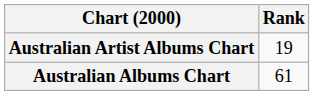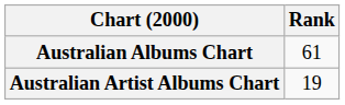 <table class="wikitable sortable plainrowheaders" style="text-align:center">
 <tr>
 <th scope="col">Chart (2000)</th>
 <th scope="col">Rank</th>
 </tr>
 <tr>
+<th scope="row">Australian Albums Chart</th>
+<td>61</td>
+</tr>
+<tr>
 <th scope="row">Australian Artist Albums Chart</th>
 <td>19</td>
 </tr>
-<tr>
-<th scope="row">Australian Albums Chart</th>
-<td>61</td>
-</tr>
 </table>
